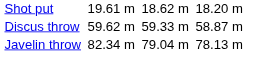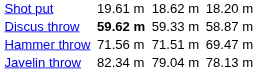 <table>
 <tr>
 </tr>
 <tr>
 <td><a href='#'>Shot put</a></td>
 <td></td>
 <td>19.61 m</td>
 <td></td>
 <td>18.62 m</td>
 <td></td>
 <td>18.20 m</td>
 </tr>
 <tr>
 <td><a href='#'>Discus throw</a></td>
 <td></td>
-<td>59.62 m</td>
+<td><strong>59.62 m</strong></td>
 <td></td>
 <td>59.33 m</td>
 <td></td>
 <td>58.87 m</td>
+</tr>
+<tr>
+<td><a href='#'>Hammer throw</a></td>
+<td></td>
+<td>71.56 m</td>
+<td></td>
+<td>71.51 m</td>
+<td></td>
+<td>69.47 m</td>
 </tr>
 <tr>
 <td><a href='#'>Javelin throw</a></td>
 <td></td>
 <td>82.34 m</td>
 <td></td>
 <td>79.04 m</td>
 <td></td>
 <td>78.13 m</td>
 </tr>
 </table>
